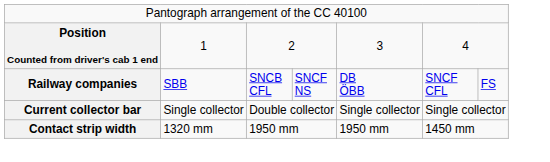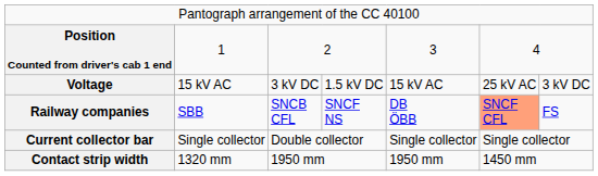 <table class=wikitable>
 <tr>
 <td colspan=7 style="text-align: center;">Pantograph arrangement of the CC 40100</td>
 </tr>
 <tr>
 <th>Position <br><br><small>Counted from driver's cab 1 end</small></th>
 <td style="text-align: center;">1</td>
 <td colspan=2  style="text-align: center;">2</td>
 <td style="text-align: center;">3</td>
 <td colspan=2  style="text-align: center;">4</td>
 </tr>
 <tr>
+<th>Voltage</th>
+<td>15 kV AC</td>
+<td>3 kV DC</td>
+<td>1.5 kV DC</td>
+<td>15 kV AC</td>
+<td>25 kV AC</td>
+<td>3 kV DC</td>
+</tr>
+<tr>
 <th>Railway companies</th>
 <td><a href='#'>SBB</a></td>
 <td><a href='#'>SNCB</a> <br> <a href='#'>CFL</a></td>
 <td><a href='#'>SNCF</a> <br> <a href='#'>NS</a></td>
 <td><a href='#'>DB</a> <br> <a href='#'>ÖBB</a></td>
-<td><a href='#'>SNCF</a> <br> <a href='#'>CFL</a></td>
+<td style="background: lightsalmon;"><a href='#'>SNCF</a> <br> <a href='#'>CFL</a></td>
 <td><a href='#'>FS</a></td>
 </tr>
 <tr>
 <th>Current collector bar</th>
 <td>Single collector</td>
 <td colspan=2>Double collector</td>
 <td>Single collector</td>
 <td colspan=2>Single collector</td>
 </tr>
 <tr>
 <th>Contact strip width</th>
 <td>1320 mm</td>
 <td colspan=2>1950 mm</td>
 <td>1950 mm</td>
 <td colspan=2>1450 mm</td>
 </tr>
 </table>
